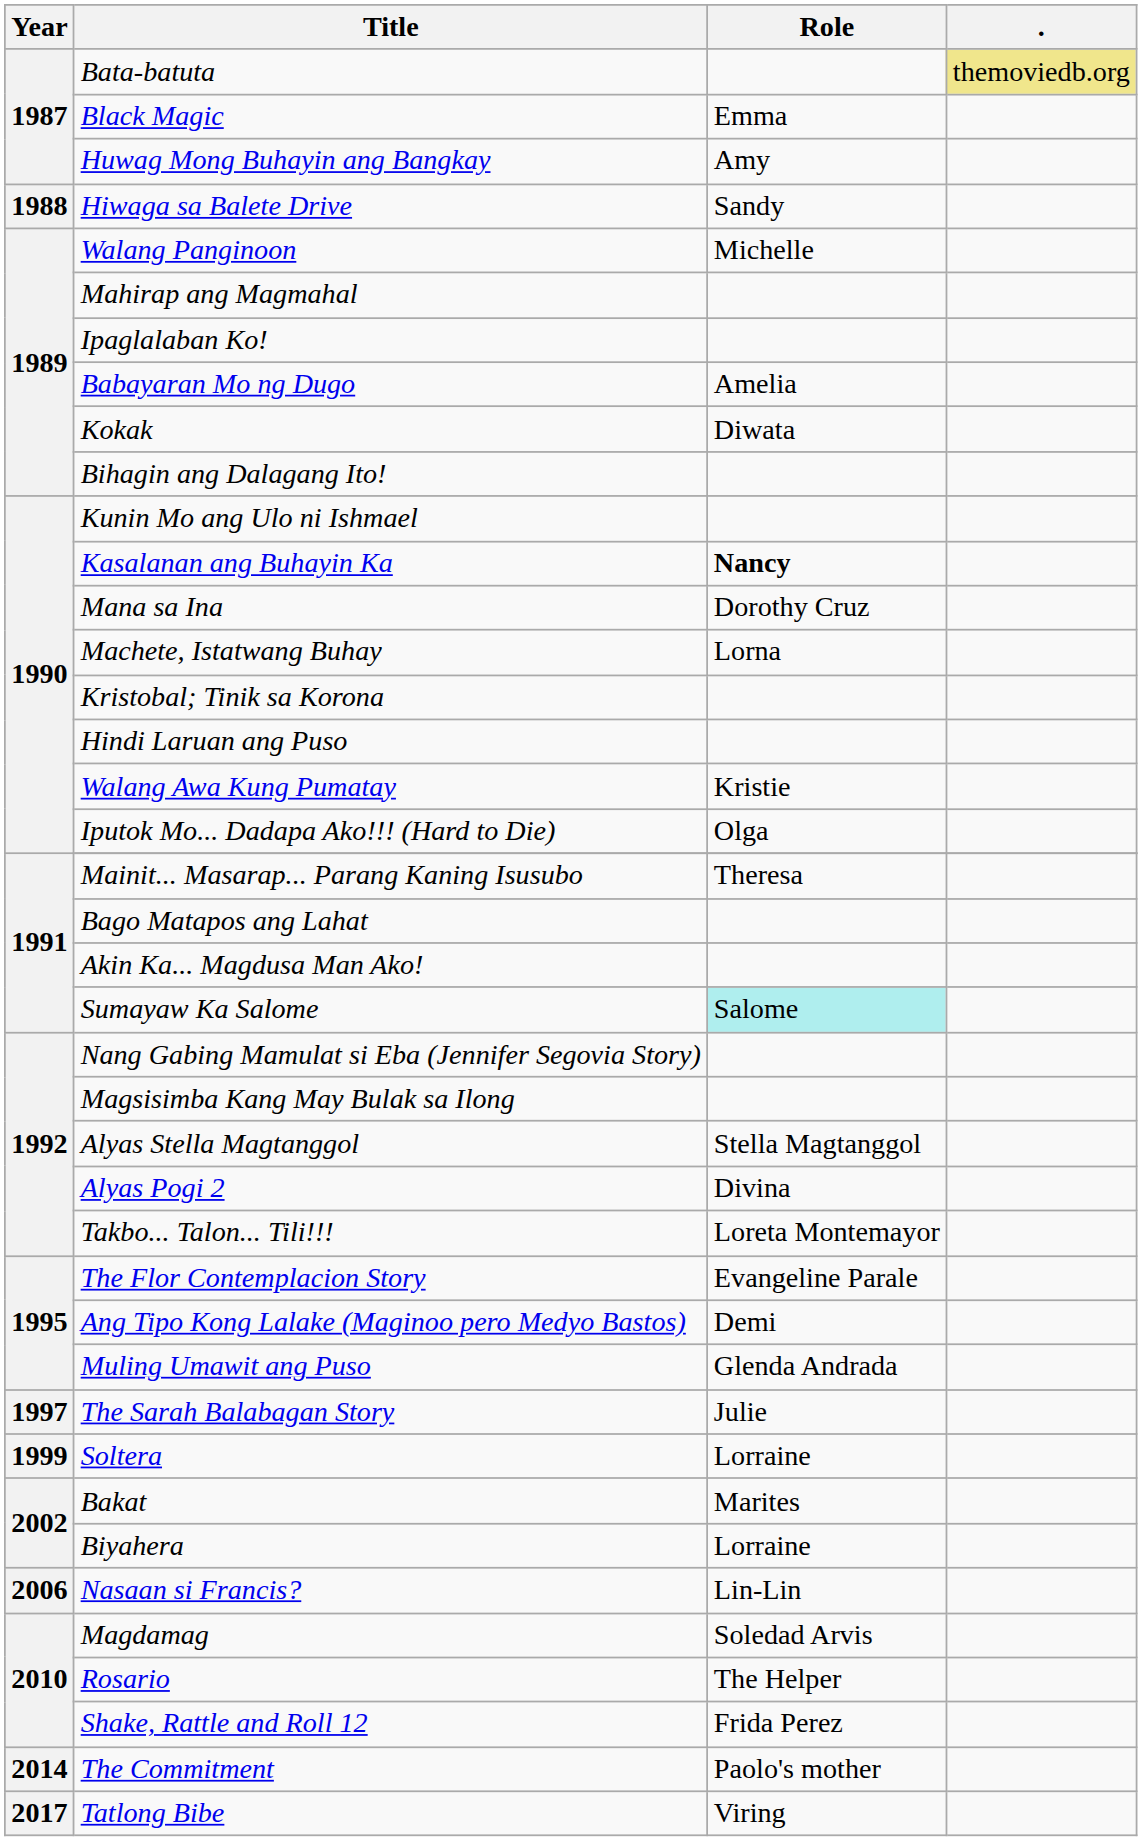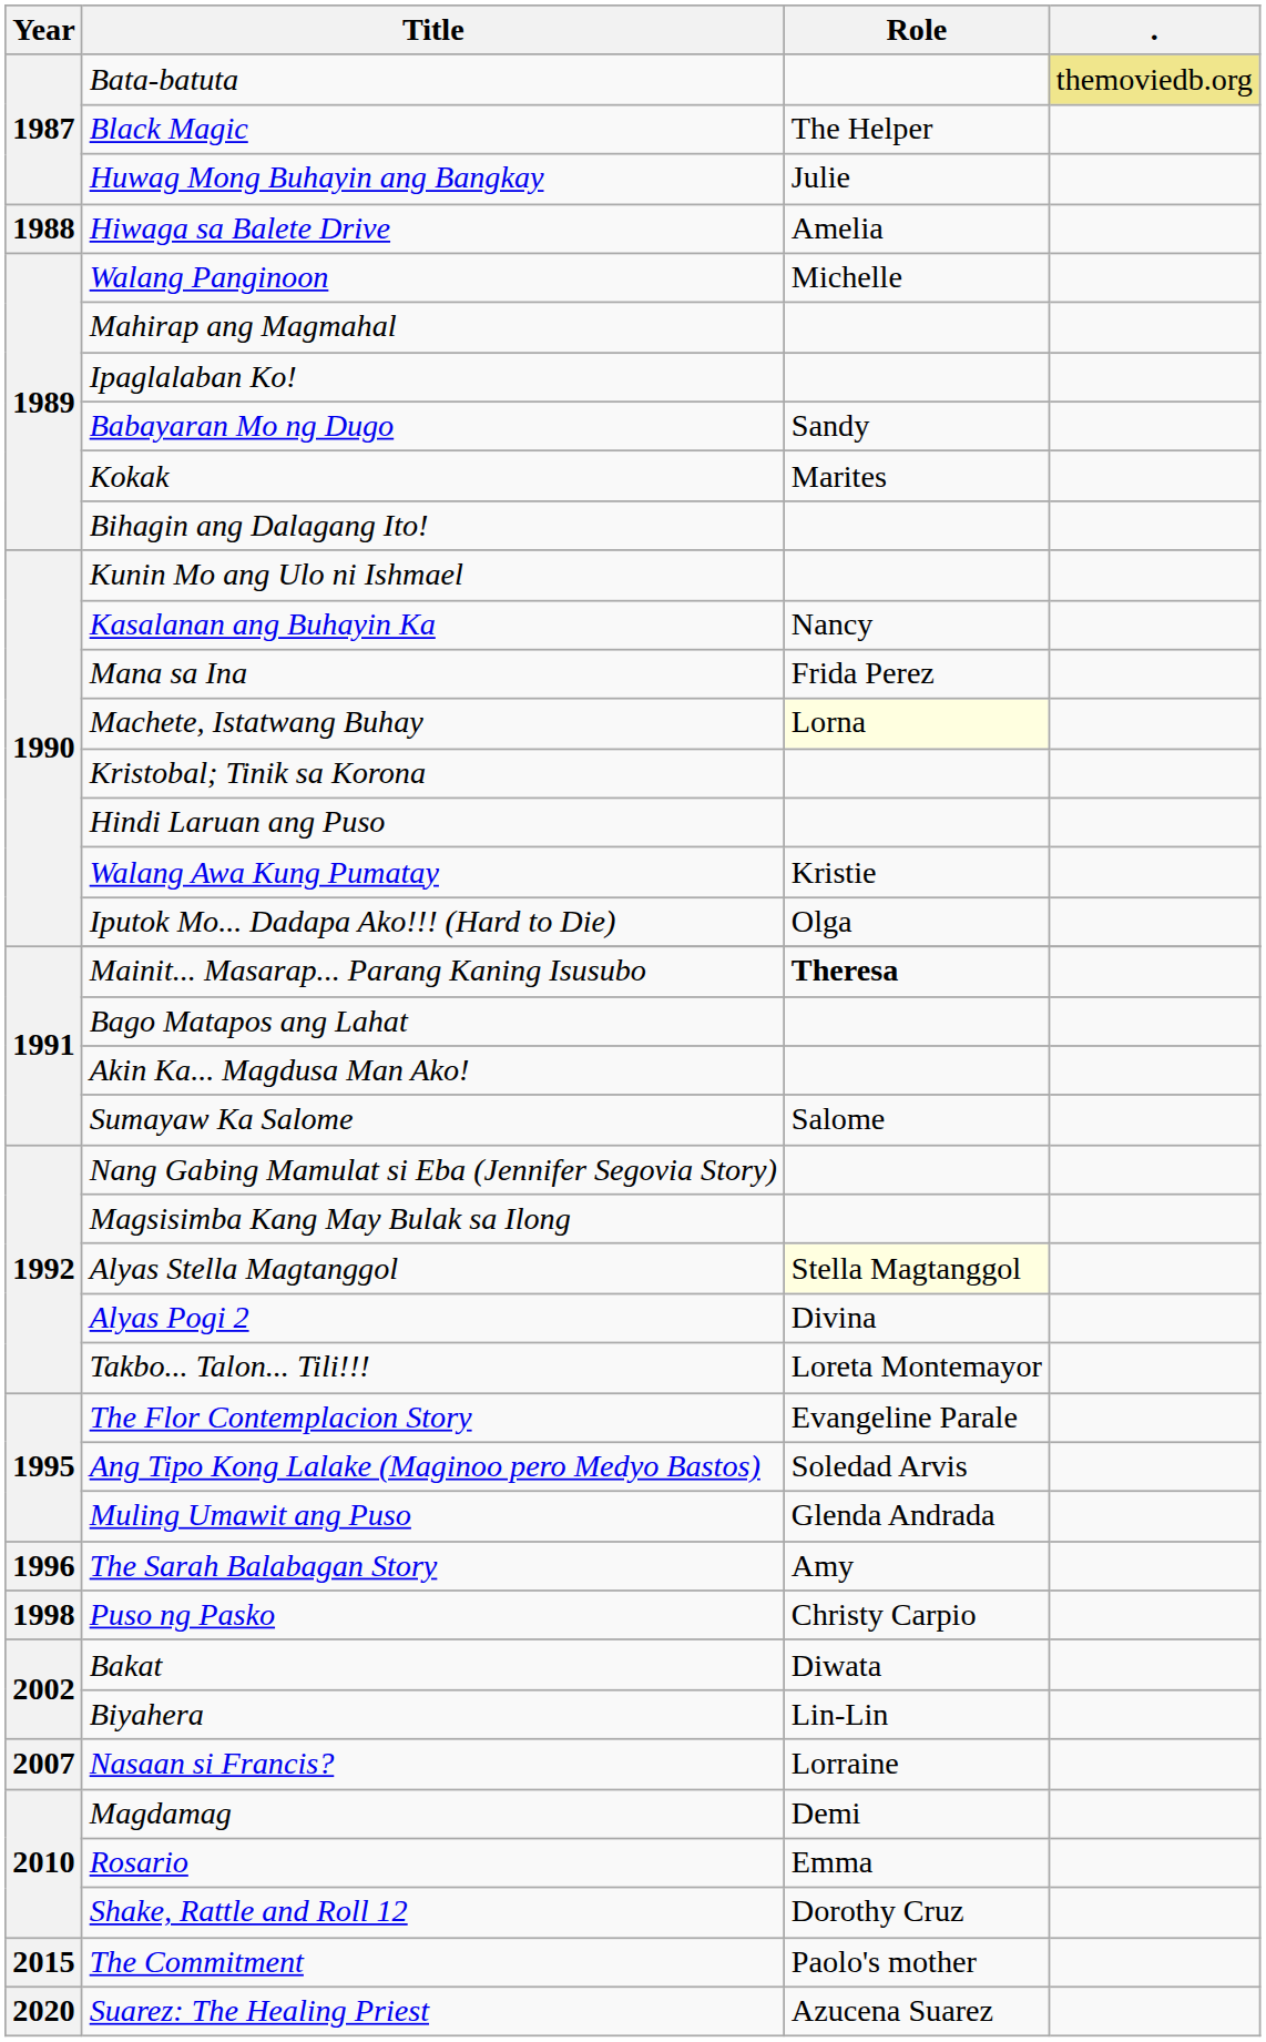 <table class="wikitable plainrowheaders sortable">
 <tr>
 <th scope="col">Year</th>
 <th scope="col">Title</th>
 <th scope="col" class="unsortable">Role</th>
 <th scope="col" class="unsortable">.</th>
 </tr>
 <tr>
 <th rowspan="3" scope="row">1987</th>
 <td><em>Bata-batuta</em></td>
 <td></td>
 <td style="background: khaki;">themoviedb.org</td>
 </tr>
 <tr>
 <td><em><a href='#'>Black Magic</a></em></td>
-<td>Emma</td>
+<td>The Helper</td>
 <td></td>
 </tr>
 <tr>
 <td><em><a href='#'>Huwag Mong Buhayin ang Bangkay</a></em></td>
-<td>Amy</td>
+<td>Julie</td>
 <td></td>
 </tr>
 <tr>
 <th scope="row">1988</th>
 <td><em><a href='#'>Hiwaga sa Balete Drive</a></em></td>
-<td>Sandy</td>
+<td>Amelia</td>
 <td></td>
 </tr>
 <tr>
 <th rowspan="6" scope="row">1989</th>
 <td><em><a href='#'>Walang Panginoon</a></em></td>
 <td>Michelle</td>
 <td></td>
 </tr>
 <tr>
 <td><em>Mahirap ang Magmahal</em></td>
 <td></td>
 <td></td>
 </tr>
 <tr>
 <td><em>Ipaglalaban Ko!</em></td>
 <td></td>
 <td></td>
 </tr>
 <tr>
 <td><em><a href='#'>Babayaran Mo ng Dugo</a></em></td>
-<td>Amelia</td>
+<td>Sandy</td>
 <td></td>
 </tr>
 <tr>
 <td><em>Kokak</em></td>
-<td>Diwata</td>
+<td>Marites</td>
 <td></td>
 </tr>
 <tr>
 <td><em>Bihagin ang Dalagang Ito!</em></td>
 <td></td>
 <td></td>
 </tr>
 <tr>
 <th rowspan="8" scope="row">1990</th>
 <td><em>Kunin Mo ang Ulo ni Ishmael</em></td>
 <td></td>
 <td></td>
 </tr>
 <tr>
 <td><em><a href='#'>Kasalanan ang Buhayin Ka</a></em></td>
-<td><strong>Nancy</strong></td>
+<td>Nancy</td>
 <td></td>
 </tr>
 <tr>
 <td><em>Mana sa Ina</em></td>
-<td>Dorothy Cruz</td>
+<td>Frida Perez</td>
 <td></td>
 </tr>
 <tr>
 <td><em>Machete, Istatwang Buhay</em></td>
-<td>Lorna</td>
+<td style="background: lightyellow;">Lorna</td>
 <td></td>
 </tr>
 <tr>
 <td><em>Kristobal; Tinik sa Korona</em></td>
 <td></td>
 <td></td>
 </tr>
 <tr>
 <td><em>Hindi Laruan ang Puso</em></td>
 <td></td>
 <td></td>
 </tr>
 <tr>
 <td><em><a href='#'>Walang Awa Kung Pumatay</a></em></td>
 <td>Kristie</td>
 <td></td>
 </tr>
 <tr>
 <td><em>Iputok Mo... Dadapa Ako!!! (Hard to Die)</em></td>
 <td>Olga</td>
 <td></td>
 </tr>
 <tr>
 <th rowspan="5" scope="row">1991</th>
 </tr>
 <tr>
 <td><em>Mainit... Masarap... Parang Kaning Isusubo</em></td>
-<td>Theresa</td>
+<td><strong>Theresa</strong></td>
 <td></td>
 </tr>
 <tr>
 <td><em>Bago Matapos ang Lahat</em></td>
 <td></td>
 <td></td>
 </tr>
 <tr>
 <td><em>Akin Ka... Magdusa Man Ako!</em></td>
 <td></td>
 <td></td>
 </tr>
 <tr>
 <td><em>Sumayaw Ka Salome</em></td>
-<td style="background: paleturquoise;">Salome</td>
+<td>Salome</td>
 <td></td>
 </tr>
 <tr>
 <th rowspan="5" scope="row">1992</th>
 <td><em>Nang Gabing Mamulat si Eba (Jennifer Segovia Story)</em></td>
 <td></td>
 <td></td>
 </tr>
 <tr>
 <td><em>Magsisimba Kang May Bulak sa Ilong</em></td>
 <td></td>
 <td></td>
 </tr>
 <tr>
 <td><em>Alyas Stella Magtanggol</em></td>
-<td>Stella Magtanggol</td>
+<td style="background: lightyellow;">Stella Magtanggol</td>
 <td></td>
 </tr>
 <tr>
 <td><em><a href='#'>Alyas Pogi 2</a></em></td>
 <td>Divina</td>
 <td></td>
 </tr>
 <tr>
 <td><em>Takbo... Talon... Tili!!!</em></td>
 <td>Loreta Montemayor</td>
 <td></td>
 </tr>
 <tr>
 <th rowspan="3" scope="row">1995</th>
 <td><em><a href='#'>The Flor Contemplacion Story</a></em></td>
 <td>Evangeline Parale</td>
 <td></td>
 </tr>
 <tr>
 <td><em><a href='#'>Ang Tipo Kong Lalake (Maginoo pero Medyo Bastos)</a></em></td>
-<td>Demi</td>
+<td>Soledad Arvis</td>
 <td></td>
 </tr>
 <tr>
 <td><em><a href='#'>Muling Umawit ang Puso</a></em></td>
 <td>Glenda Andrada</td>
 <td></td>
 </tr>
 <tr>
-<th scope="row">1997</th>
+<th scope="row">1996</th>
 <td><em><a href='#'>The Sarah Balabagan Story</a></em></td>
-<td>Julie</td>
+<td>Amy</td>
 <td></td>
 </tr>
 <tr>
-<th scope="row">1999</th>
-<td><em><a href='#'>Soltera</a></em></td>
-<td>Lorraine</td>
+<th scope="row">1998</th>
+<td><em><a href='#'>Puso ng Pasko</a></em></td>
+<td>Christy Carpio</td>
 <td></td>
 </tr>
 <tr>
 <th rowspan="2" scope="row">2002</th>
 <td><em>Bakat</em></td>
-<td>Marites</td>
+<td>Diwata</td>
 <td></td>
 </tr>
 <tr>
 <td><em>Biyahera</em></td>
-<td>Lorraine</td>
+<td>Lin-Lin</td>
 <td></td>
 </tr>
 <tr>
-<th scope="row">2006</th>
+<th scope="row">2007</th>
 <td><em><a href='#'>Nasaan si Francis?</a></em></td>
-<td>Lin-Lin</td>
+<td>Lorraine</td>
 <td></td>
 </tr>
 <tr>
 <th rowspan="3" scope="row">2010</th>
 <td><em>Magdamag</em></td>
-<td>Soledad Arvis</td>
+<td>Demi</td>
 <td></td>
 </tr>
 <tr>
 <td><em><a href='#'>Rosario</a></em></td>
-<td>The Helper</td>
+<td>Emma</td>
 <td></td>
 </tr>
 <tr>
 <td><em><a href='#'>Shake, Rattle and Roll 12</a></em></td>
-<td>Frida Perez</td>
+<td>Dorothy Cruz</td>
 <td></td>
 </tr>
 <tr>
-<th scope="row">2014</th>
+<th scope="row">2015</th>
 <td><em><a href='#'>The Commitment</a></em></td>
 <td>Paolo's mother</td>
 <td></td>
 </tr>
 <tr>
-<th scope="row">2017</th>
-<td><em><a href='#'>Tatlong Bibe</a></em></td>
-<td>Viring</td>
+<th scope="row">2020</th>
+<td><em><a href='#'>Suarez: The Healing Priest</a></em></td>
+<td>Azucena Suarez</td>
 <td></td>
 </tr>
 </table>
